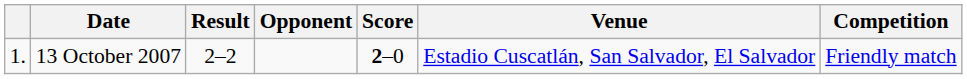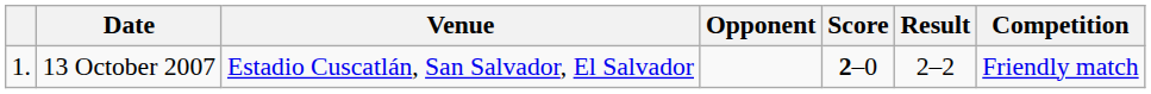 <table class="wikitable">
 <tr>
 <th></th>
 <th>Date</th>
-<th>Result</th>
+<th>Venue</th>
 <th>Opponent</th>
 <th>Score</th>
-<th>Venue</th>
+<th>Result</th>
 <th>Competition</th>
 </tr>
 <tr>
 <td align="center">1.</td>
 <td>13 October 2007</td>
-<td align="center">2–2</td>
+<td><a href='#'>Estadio Cuscatlán</a>, <a href='#'>San Salvador</a>, <a href='#'>El Salvador</a></td>
 <td></td>
 <td align="center"><strong>2</strong>–0</td>
-<td><a href='#'>Estadio Cuscatlán</a>, <a href='#'>San Salvador</a>, <a href='#'>El Salvador</a></td>
+<td align="center">2–2</td>
 <td><a href='#'>Friendly match</a></td>
 </tr>
 </table>
